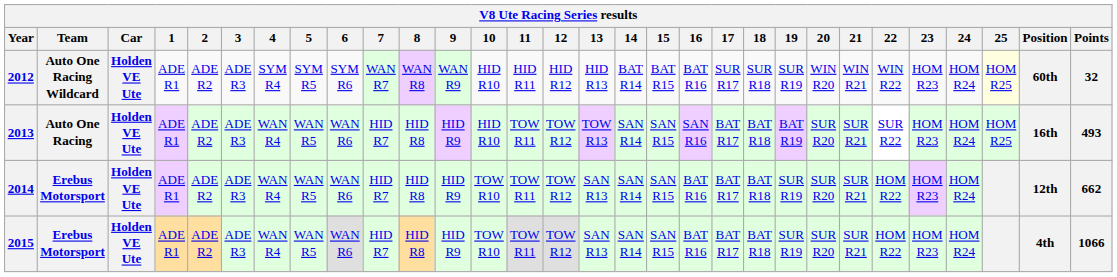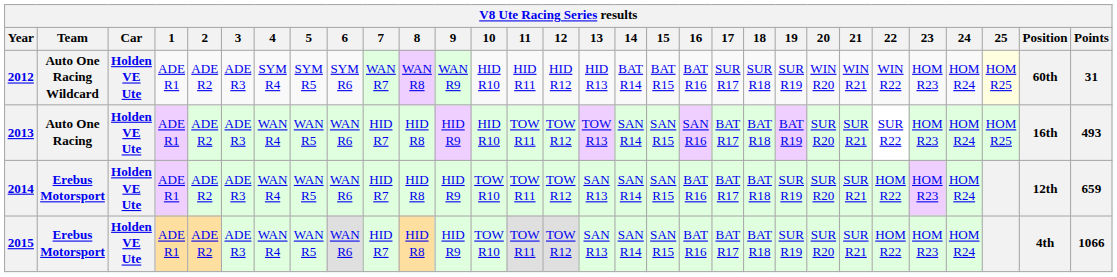 <table class="wikitable" style="text-align:center; font-size:75%">
 <tr>
 <th colspan=30><a href='#'>V8 Ute Racing Series</a> results</th>
 </tr>
 <tr>
 <th>Year</th>
 <th>Team</th>
 <th>Car</th>
 <th>1</th>
 <th>2</th>
 <th>3</th>
 <th>4</th>
 <th>5</th>
 <th>6</th>
 <th>7</th>
 <th>8</th>
 <th>9</th>
 <th>10</th>
 <th>11</th>
 <th>12</th>
 <th>13</th>
 <th>14</th>
 <th>15</th>
 <th>16</th>
 <th>17</th>
 <th>18</th>
 <th>19</th>
 <th>20</th>
 <th>21</th>
 <th>22</th>
 <th>23</th>
 <th>24</th>
 <th>25</th>
 <th>Position</th>
 <th>Points</th>
 </tr>
 <tr>
 <th><a href='#'>2012</a></th>
 <th>Auto One Racing Wildcard</th>
 <th><a href='#'>Holden VE Ute</a></th>
 <td><a href='#'>ADE<br>R1</a></td>
 <td><a href='#'>ADE<br>R2</a></td>
 <td><a href='#'>ADE<br>R3</a></td>
 <td><a href='#'>SYM<br>R4</a></td>
 <td><a href='#'>SYM<br>R5</a></td>
 <td><a href='#'>SYM<br>R6</a></td>
 <td style="background: #dfffdf"><a href='#'>WAN<br>R7</a><br></td>
 <td style="background: #efcfff"><a href='#'>WAN<br>R8</a><br></td>
 <td style="background: #dfffdf"><a href='#'>WAN<br>R9</a><br></td>
 <td><a href='#'>HID<br>R10</a></td>
 <td><a href='#'>HID<br>R11</a></td>
 <td><a href='#'>HID<br>R12</a></td>
 <td><a href='#'>HID<br>R13</a></td>
 <td><a href='#'>BAT<br>R14</a></td>
 <td><a href='#'>BAT<br>R15</a></td>
 <td><a href='#'>BAT<br>R16</a></td>
 <td><a href='#'>SUR<br>R17</a></td>
 <td><a href='#'>SUR<br>R18</a></td>
 <td><a href='#'>SUR<br>R19</a></td>
 <td><a href='#'>WIN<br>R20</a></td>
 <td><a href='#'>WIN<br>R21</a></td>
 <td><a href='#'>WIN<br>R22</a></td>
 <td><a href='#'>HOM<br>R23</a></td>
 <td><a href='#'>HOM<br>R24</a></td>
 <td style="background: lightyellow;"><a href='#'>HOM<br>R25</a></td>
 <th>60th</th>
-<th>32</th>
+<th>31</th>
 </tr>
 <tr>
 <th><a href='#'>2013</a></th>
 <th>Auto One Racing</th>
 <th><a href='#'>Holden VE Ute</a></th>
 <td style="background: #efcfff"><a href='#'>ADE<br>R1</a><br></td>
 <td style="background: #dfffdf"><a href='#'>ADE<br>R2</a><br></td>
 <td style="background: #dfffdf"><a href='#'>ADE<br>R3</a><br></td>
 <td style="background: #dfffdf"><a href='#'>WAN<br>R4</a><br></td>
 <td style="background: #dfffdf"><a href='#'>WAN<br>R5</a><br></td>
 <td style="background: #dfffdf"><a href='#'>WAN<br>R6</a><br></td>
 <td style="background: #dfffdf"><a href='#'>HID<br>R7</a><br></td>
 <td style="background: #dfffdf"><a href='#'>HID<br>R8</a><br></td>
 <td style="background: #efcfff"><a href='#'>HID<br>R9</a><br></td>
 <td style="background: #dfffdf"><a href='#'>HID<br>R10</a><br></td>
 <td style="background: #dfffdf"><a href='#'>TOW<br>R11</a><br></td>
 <td style="background: #dfffdf"><a href='#'>TOW<br>R12</a><br></td>
 <td style="background: #efcfff"><a href='#'>TOW<br>R13</a><br></td>
 <td style="background: #dfffdf"><a href='#'>SAN<br>R14</a><br></td>
 <td style="background: #dfffdf"><a href='#'>SAN<br>R15</a><br></td>
 <td style="background: #efcfff"><a href='#'>SAN<br>R16</a><br></td>
 <td style="background: #dfffdf"><a href='#'>BAT<br>R17</a><br></td>
 <td style="background: #dfffdf"><a href='#'>BAT<br>R18</a><br></td>
 <td style="background: #efcfff"><a href='#'>BAT<br>R19</a><br></td>
 <td style="background: #dfffdf"><a href='#'>SUR<br>R20</a><br></td>
 <td style="background: #dfffdf"><a href='#'>SUR<br>R21</a><br></td>
 <td style="background: #ffffff"><a href='#'>SUR<br>R22</a><br></td>
 <td style="background: #dfffdf"><a href='#'>HOM<br>R23</a><br></td>
 <td style="background: #dfffdf"><a href='#'>HOM<br>R24</a><br></td>
 <td style="background: #dfffdf"><a href='#'>HOM<br>R25</a><br></td>
 <th>16th</th>
 <th>493</th>
 </tr>
 <tr>
 <th><a href='#'>2014</a></th>
 <th><a href='#'>Erebus Motorsport</a></th>
 <th><a href='#'>Holden VE Ute</a></th>
 <td style="background: #efcfff"><a href='#'>ADE<br>R1</a><br></td>
 <td style="background: #dfffdf"><a href='#'>ADE<br>R2</a><br></td>
 <td style="background: #dfffdf"><a href='#'>ADE<br>R3</a><br></td>
 <td style="background: #dfffdf"><a href='#'>WAN<br>R4</a><br></td>
 <td style="background: #dfffdf"><a href='#'>WAN<br>R5</a><br></td>
 <td style="background: #dfffdf"><a href='#'>WAN<br>R6</a><br></td>
 <td style="background: #dfffdf"><a href='#'>HID<br>R7</a><br></td>
 <td style="background: #dfffdf"><a href='#'>HID<br>R8</a><br></td>
 <td style="background: #dfffdf"><a href='#'>HID<br>R9</a><br></td>
 <td style="background: #dfffdf"><a href='#'>TOW<br>R10</a><br></td>
 <td style="background: #dfffdf"><a href='#'>TOW<br>R11</a><br></td>
 <td style="background: #dfffdf"><a href='#'>TOW<br>R12</a><br></td>
 <td style="background: #dfffdf"><a href='#'>SAN<br>R13</a><br></td>
 <td style="background: #dfffdf"><a href='#'>SAN<br>R14</a><br></td>
 <td style="background: #dfffdf"><a href='#'>SAN<br>R15</a><br></td>
 <td style="background: #dfffdf"><a href='#'>BAT<br>R16</a><br></td>
 <td style="background: #dfffdf"><a href='#'>BAT<br>R17</a><br></td>
 <td style="background: #dfffdf"><a href='#'>BAT<br>R18</a><br></td>
 <td style="background: #dfffdf"><a href='#'>SUR<br>R19</a><br></td>
 <td style="background: #dfffdf"><a href='#'>SUR<br>R20</a><br></td>
 <td style="background: #dfffdf"><a href='#'>SUR<br>R21</a><br></td>
 <td style="background: #dfffdf"><a href='#'>HOM<br>R22</a><br></td>
 <td style="background: #efcfff"><a href='#'>HOM<br>R23</a><br></td>
 <td style="background: #dfffdf"><a href='#'>HOM<br>R24</a><br></td>
 <th colspan=1></th>
 <th>12th</th>
-<th>662</th>
+<th>659</th>
 </tr>
 <tr>
 <th><a href='#'>2015</a></th>
 <th><a href='#'>Erebus Motorsport</a></th>
 <th><a href='#'>Holden VE Ute</a></th>
 <td style="background: #ffdf9f"><a href='#'>ADE<br>R1</a><br></td>
 <td style="background: #ffdf9f"><a href='#'>ADE<br>R2</a><br></td>
 <td style="background: #dfffdf"><a href='#'>ADE<br>R3</a><br></td>
 <td style="background: #dfffdf"><a href='#'>WAN<br>R4</a><br></td>
 <td style="background: #dfffdf"><a href='#'>WAN<br>R5</a><br></td>
 <td style="background: #dfdfdf"><a href='#'>WAN<br>R6</a><br></td>
 <td style="background: #dfffdf"><a href='#'>HID<br>R7</a><br></td>
 <td style="background: #ffdf9f"><a href='#'>HID<br>R8</a><br></td>
 <td style="background: #dfffdf"><a href='#'>HID<br>R9</a><br></td>
 <td style="background: #dfffdf"><a href='#'>TOW<br>R10</a><br></td>
 <td style="background: #dfdfdf"><a href='#'>TOW<br>R11</a><br></td>
 <td style="background: #dfdfdf"><a href='#'>TOW<br>R12</a><br></td>
 <td style="background: #dfffdf"><a href='#'>SAN<br>R13</a><br></td>
 <td style="background: #dfffdf"><a href='#'>SAN<br>R14</a><br></td>
 <td style="background: #dfffdf"><a href='#'>SAN<br>R15</a><br></td>
 <td style="background: #dfffdf"><a href='#'>BAT<br>R16</a><br></td>
 <td style="background: #dfffdf"><a href='#'>BAT<br>R17</a><br></td>
 <td style="background: #dfffdf"><a href='#'>BAT<br>R18</a><br></td>
 <td style="background: #dfffdf"><a href='#'>SUR<br>R19</a><br></td>
 <td style="background: #dfffdf"><a href='#'>SUR<br>R20</a><br></td>
 <td style="background: #dfffdf"><a href='#'>SUR<br>R21</a><br></td>
 <td style="background: #dfffdf"><a href='#'>HOM<br>R22</a><br></td>
 <td style="background: #dfffdf"><a href='#'>HOM<br>R23</a><br></td>
 <td style="background: #dfffdf"><a href='#'>HOM<br>R24</a><br></td>
 <th colspan=1></th>
 <th>4th</th>
 <th>1066</th>
 </tr>
 </table>
